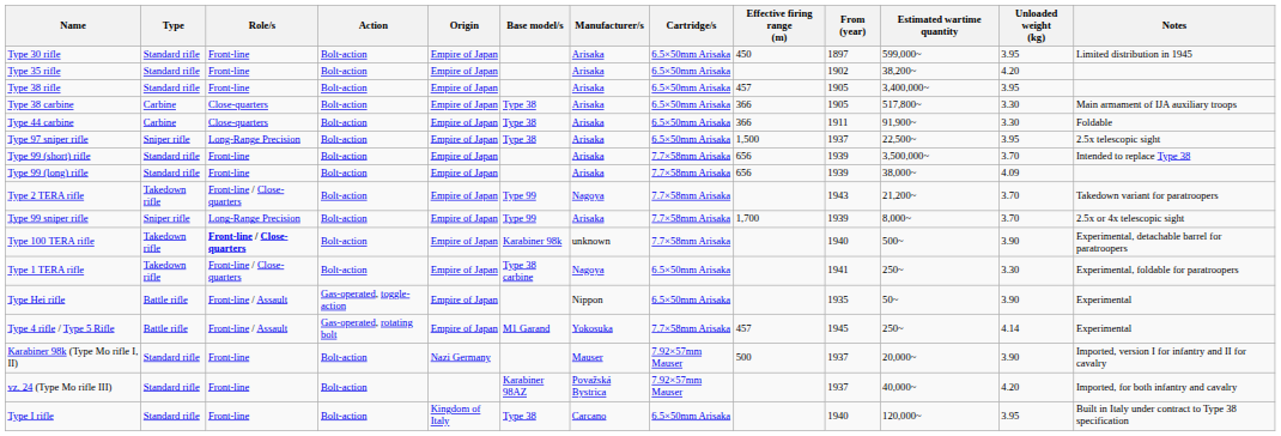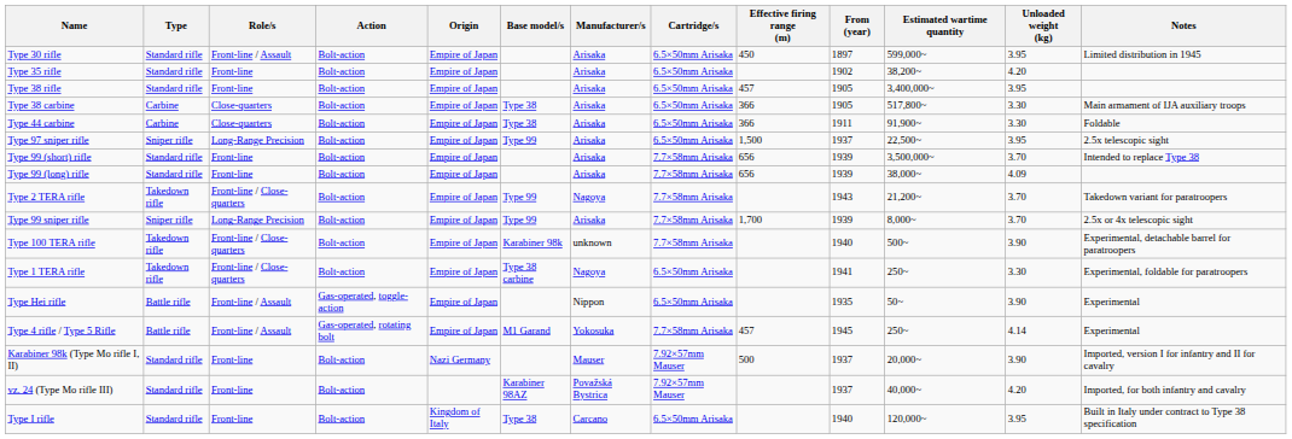 <table class="wikitable sortable" style="margin:left; width:100%; font-size:80%; border-collapse:collapse;">
 <tr>
 <th>Name</th>
 <th>Type</th>
 <th>Role/s</th>
 <th>Action</th>
 <th>Origin</th>
 <th>Base model/s</th>
 <th>Manufacturer/s</th>
 <th>Cartridge/s</th>
 <th>Effective firing range<br> (m)</th>
 <th>From (year)</th>
 <th>Estimated wartime quantity</th>
 <th>Unloaded weight<br> (kg)</th>
 <th>Notes</th>
 </tr>
 <tr>
 <td><a href='#'>Type 30 rifle</a></td>
 <td><a href='#'>Standard rifle</a></td>
-<td><a href='#'>Front-line</a></td>
+<td><a href='#'>Front-line</a> / <a href='#'>Assault</a></td>
 <td><a href='#'>Bolt-action</a></td>
 <td> <a href='#'>Empire of Japan</a></td>
 <td></td>
 <td><a href='#'>Arisaka</a></td>
 <td><a href='#'>6.5×50mm Arisaka</a></td>
 <td>450</td>
 <td>1897</td>
 <td>599,000~</td>
 <td>3.95</td>
 <td>Limited distribution in 1945</td>
 </tr>
 <tr>
 <td><a href='#'>Type 35 rifle</a></td>
 <td><a href='#'>Standard rifle</a></td>
 <td><a href='#'>Front-line</a></td>
 <td><a href='#'>Bolt-action</a></td>
 <td> <a href='#'>Empire of Japan</a></td>
 <td></td>
 <td><a href='#'>Arisaka</a></td>
 <td><a href='#'>6.5×50mm Arisaka</a></td>
 <td></td>
 <td>1902</td>
 <td>38,200~</td>
 <td>4.20</td>
 <td></td>
 </tr>
 <tr>
 <td><a href='#'>Type 38 rifle</a></td>
 <td><a href='#'>Standard rifle</a></td>
 <td><a href='#'>Front-line</a></td>
 <td><a href='#'>Bolt-action</a></td>
 <td> <a href='#'>Empire of Japan</a></td>
 <td></td>
 <td><a href='#'>Arisaka</a></td>
 <td><a href='#'>6.5×50mm Arisaka</a></td>
 <td>457</td>
 <td>1905</td>
 <td>3,400,000~</td>
 <td>3.95</td>
 <td></td>
 </tr>
 <tr>
 <td><a href='#'>Type 38 carbine</a></td>
 <td><a href='#'>Carbine</a></td>
 <td><a href='#'>Close-quarters</a></td>
 <td><a href='#'>Bolt-action</a></td>
 <td> <a href='#'>Empire of Japan</a></td>
 <td><a href='#'>Type 38</a></td>
 <td><a href='#'>Arisaka</a></td>
 <td><a href='#'>6.5×50mm Arisaka</a></td>
 <td>366</td>
 <td>1905</td>
 <td>517,800~</td>
 <td>3.30</td>
 <td>Main armament of IJA auxiliary troops</td>
 </tr>
 <tr>
 <td><a href='#'>Type 44 carbine</a></td>
 <td><a href='#'>Carbine</a></td>
 <td><a href='#'>Close-quarters</a></td>
 <td><a href='#'>Bolt-action</a></td>
 <td> <a href='#'>Empire of Japan</a></td>
 <td><a href='#'>Type 38</a></td>
 <td><a href='#'>Arisaka</a></td>
 <td><a href='#'>6.5×50mm Arisaka</a></td>
 <td>366</td>
 <td>1911</td>
 <td>91,900~</td>
 <td>3.30</td>
 <td>Foldable</td>
 </tr>
 <tr>
 <td><a href='#'>Type 97 sniper rifle</a></td>
 <td><a href='#'>Sniper rifle</a></td>
 <td><a href='#'>Long-Range Precision</a></td>
 <td><a href='#'>Bolt-action</a></td>
 <td> <a href='#'>Empire of Japan</a></td>
-<td><a href='#'>Type 38</a></td>
+<td><a href='#'>Type 99</a></td>
 <td><a href='#'>Arisaka</a></td>
 <td><a href='#'>6.5×50mm Arisaka</a></td>
 <td>1,500</td>
 <td>1937</td>
 <td>22,500~</td>
 <td>3.95</td>
 <td>2.5x telescopic sight</td>
 </tr>
 <tr>
 <td><a href='#'>Type 99 (short) rifle</a></td>
 <td><a href='#'>Standard rifle</a></td>
 <td><a href='#'>Front-line</a></td>
 <td><a href='#'>Bolt-action</a></td>
 <td> <a href='#'>Empire of Japan</a></td>
 <td></td>
 <td><a href='#'>Arisaka</a></td>
 <td><a href='#'>7.7×58mm Arisaka</a></td>
 <td>656</td>
 <td>1939</td>
 <td>3,500,000~</td>
 <td>3.70</td>
 <td>Intended to replace <a href='#'>Type 38</a></td>
 </tr>
 <tr>
 <td><a href='#'>Type 99 (long) rifle</a></td>
 <td><a href='#'>Standard rifle</a></td>
 <td><a href='#'>Front-line</a></td>
 <td><a href='#'>Bolt-action</a></td>
 <td> <a href='#'>Empire of Japan</a></td>
 <td></td>
 <td><a href='#'>Arisaka</a></td>
 <td><a href='#'>7.7×58mm Arisaka</a></td>
 <td>656</td>
 <td>1939</td>
 <td>38,000~</td>
 <td>4.09</td>
 <td></td>
 </tr>
 <tr>
 <td><a href='#'>Type 2 TERA rifle</a></td>
 <td><a href='#'>Takedown rifle</a></td>
 <td><a href='#'>Front-line</a> / <a href='#'>Close-quarters</a></td>
 <td><a href='#'>Bolt-action</a></td>
 <td> <a href='#'>Empire of Japan</a></td>
 <td><a href='#'>Type 99</a></td>
 <td><a href='#'>Nagoya</a></td>
 <td><a href='#'>7.7×58mm Arisaka</a></td>
 <td></td>
 <td>1943</td>
 <td>21,200~</td>
 <td>3.70</td>
 <td>Takedown variant for paratroopers</td>
 </tr>
 <tr>
 <td><a href='#'>Type 99 sniper rifle</a></td>
 <td><a href='#'>Sniper rifle</a></td>
 <td><a href='#'>Long-Range Precision</a></td>
 <td><a href='#'>Bolt-action</a></td>
 <td> <a href='#'>Empire of Japan</a></td>
 <td><a href='#'>Type 99</a></td>
 <td><a href='#'>Arisaka</a></td>
 <td><a href='#'>7.7×58mm Arisaka</a></td>
 <td>1,700</td>
 <td>1939</td>
 <td>8,000~</td>
 <td>3.70</td>
 <td>2.5x or 4x telescopic sight</td>
 </tr>
 <tr>
 <td><a href='#'>Type 100 TERA rifle</a></td>
 <td><a href='#'>Takedown rifle</a></td>
-<td><strong><a href='#'>Front-line</a> / <a href='#'>Close-quarters</a></strong></td>
+<td><a href='#'>Front-line</a> / <a href='#'>Close-quarters</a></td>
 <td><a href='#'>Bolt-action</a></td>
 <td> <a href='#'>Empire of Japan</a></td>
 <td><a href='#'>Karabiner 98k</a></td>
 <td>unknown</td>
 <td><a href='#'>7.7×58mm Arisaka</a></td>
 <td></td>
 <td>1940</td>
 <td>500~</td>
 <td>3.90</td>
 <td>Experimental, detachable barrel for paratroopers</td>
 </tr>
 <tr>
 <td><a href='#'>Type 1 TERA rifle</a></td>
 <td><a href='#'>Takedown rifle</a></td>
 <td><a href='#'>Front-line</a> / <a href='#'>Close-quarters</a></td>
 <td><a href='#'>Bolt-action</a></td>
 <td> <a href='#'>Empire of Japan</a></td>
 <td><a href='#'>Type 38 carbine</a></td>
 <td><a href='#'>Nagoya</a></td>
 <td><a href='#'>6.5×50mm Arisaka</a></td>
 <td></td>
 <td>1941</td>
 <td>250~</td>
 <td>3.30</td>
 <td>Experimental, foldable for paratroopers</td>
 </tr>
 <tr>
 <td><a href='#'>Type Hei rifle</a></td>
 <td><a href='#'>Battle rifle</a></td>
 <td><a href='#'>Front-line</a> / <a href='#'>Assault</a></td>
 <td><a href='#'>Gas-operated</a>, <a href='#'>toggle-action</a></td>
 <td> <a href='#'>Empire of Japan</a></td>
 <td></td>
 <td>Nippon</td>
 <td><a href='#'>6.5×50mm Arisaka</a></td>
 <td></td>
 <td>1935</td>
 <td>50~</td>
 <td>3.90</td>
 <td>Experimental</td>
 </tr>
 <tr>
 <td><a href='#'>Type 4 rifle</a> / <a href='#'>Type 5 Rifle</a></td>
 <td><a href='#'>Battle rifle</a></td>
 <td><a href='#'>Front-line</a> / <a href='#'>Assault</a></td>
 <td><a href='#'>Gas-operated</a>, <a href='#'>rotating bolt</a></td>
 <td> <a href='#'>Empire of Japan</a></td>
 <td><a href='#'>M1 Garand</a></td>
 <td><a href='#'>Yokosuka</a></td>
 <td><a href='#'>7.7×58mm Arisaka</a></td>
 <td>457</td>
 <td>1945</td>
 <td>250~</td>
 <td>4.14</td>
 <td>Experimental</td>
 </tr>
 <tr>
 <td><a href='#'>Karabiner 98k</a> (Type Mo rifle I, II) </td>
 <td><a href='#'>Standard rifle</a></td>
 <td><a href='#'>Front-line</a></td>
 <td><a href='#'>Bolt-action</a></td>
 <td> <a href='#'>Nazi Germany</a></td>
 <td></td>
 <td><a href='#'>Mauser</a></td>
 <td><a href='#'>7.92×57mm Mauser</a></td>
 <td>500</td>
 <td>1937</td>
 <td>20,000~</td>
 <td>3.90</td>
 <td>Imported, version I for infantry and II for cavalry</td>
 </tr>
 <tr>
 <td><a href='#'>vz. 24</a> (Type Mo rifle III)</td>
 <td><a href='#'>Standard rifle</a></td>
 <td><a href='#'>Front-line</a></td>
 <td><a href='#'>Bolt-action</a></td>
 <td></td>
 <td><a href='#'>Karabiner 98AZ</a></td>
 <td><a href='#'>Považská Bystrica</a></td>
 <td><a href='#'>7.92×57mm Mauser</a></td>
 <td></td>
 <td>1937</td>
 <td>40,000~</td>
 <td>4.20</td>
 <td>Imported, for both infantry and cavalry</td>
 </tr>
 <tr>
 <td><a href='#'>Type I rifle</a></td>
 <td><a href='#'>Standard rifle</a></td>
 <td><a href='#'>Front-line</a></td>
 <td><a href='#'>Bolt-action</a></td>
 <td> <a href='#'>Kingdom of Italy</a></td>
 <td><a href='#'>Type 38</a></td>
 <td><a href='#'>Carcano</a></td>
 <td><a href='#'>6.5×50mm Arisaka</a></td>
 <td></td>
 <td>1940</td>
 <td>120,000~</td>
 <td>3.95</td>
 <td>Built in Italy under contract to Type 38 specification</td>
 </tr>
 </table>
